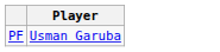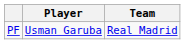 <table class="wikitable">
 <tr>
 <th style="text-align:center;"></th>
 <th style="text-align:center;">Player</th>
+<th style="text-align:center;">Team</th>
 </tr>
 <tr>
 <td style="text-align:center;"><a href='#'>PF</a></td>
 <td> <a href='#'>Usman Garuba</a></td>
+<td><a href='#'>Real Madrid</a></td>
 </tr>
 </table>
